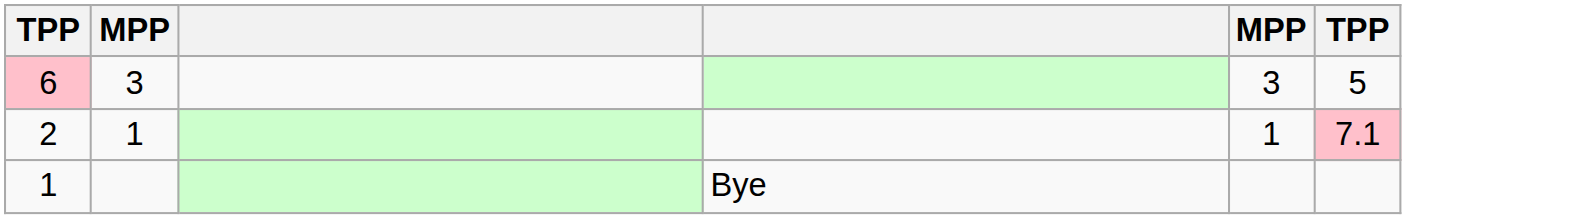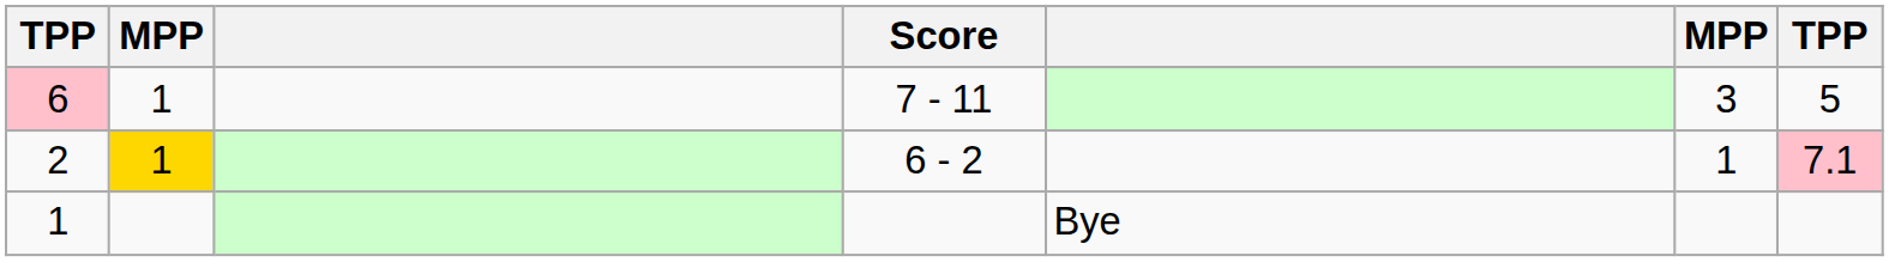 <table class="wikitable" style="text-align: center;" |>
 <tr>
 <th width="35">TPP</th>
 <th width="35">MPP</th>
 <th width="250"></th>
+<th width="75">Score</th>
 <th width="250"></th>
 <th width="35">MPP</th>
 <th width="35">TPP</th>
 </tr>
 <tr>
 <td bgcolor=pink>6</td>
-<td>3</td>
+<td>1</td>
 <td style="text-align:left;"></td>
+<td>7 - 11</td>
 <td style="text-align:left;" bgcolor="ccffcc"><strong></strong></td>
 <td>3</td>
 <td>5</td>
 </tr>
 <tr>
 <td>2</td>
-<td>1</td>
+<td style="background: gold;">1</td>
 <td style="text-align:left;" bgcolor="ccffcc"><strong></strong></td>
+<td>6 - 2</td>
 <td style="text-align:left;"></td>
 <td>1</td>
 <td bgcolor=pink>7.1</td>
 </tr>
 <tr>
 <td>1</td>
 <td></td>
 <td style="text-align:left;" bgcolor="ccffcc"><strong></strong></td>
+<td></td>
 <td style="text-align:left;">Bye</td>
 <td></td>
 <td></td>
 </tr>
 </table>
